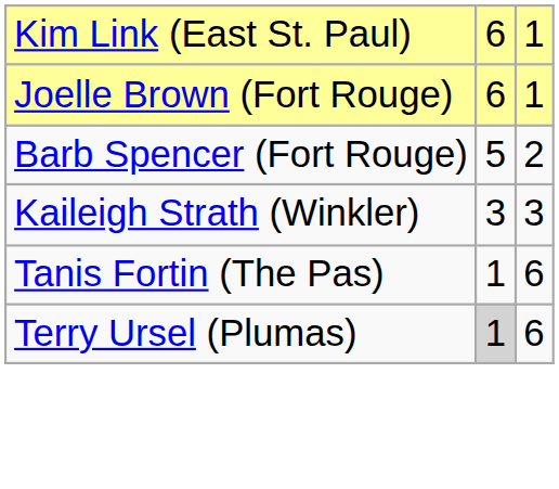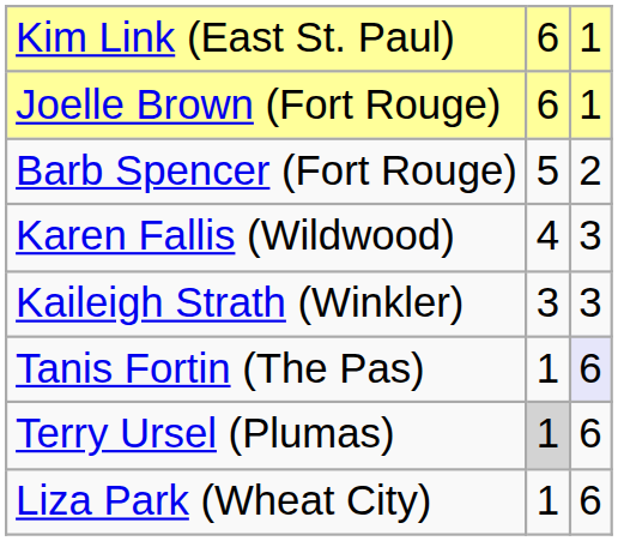 <table class="wikitable">
 <tr bgcolor="#ffff9a">
 <td><a href='#'>Kim Link</a> (East St. Paul)</td>
 <td>6</td>
 <td>1</td>
 </tr>
 <tr bgcolor="#ffff9a">
 <td><a href='#'>Joelle Brown</a> (Fort Rouge)</td>
 <td>6</td>
 <td>1</td>
 </tr>
 <tr>
 <td><a href='#'>Barb Spencer</a> (Fort Rouge)</td>
 <td>5</td>
 <td>2</td>
 </tr>
 <tr>
+<td><a href='#'>Karen Fallis</a> (Wildwood)</td>
+<td>4</td>
+<td>3</td>
+</tr>
+<tr>
 <td><a href='#'>Kaileigh Strath</a> (Winkler)</td>
 <td>3</td>
 <td>3</td>
 </tr>
 <tr>
 <td><a href='#'>Tanis Fortin</a> (The Pas)</td>
 <td>1</td>
-<td>6</td>
+<td style="background: lavender;">6</td>
 </tr>
 <tr>
 <td><a href='#'>Terry Ursel</a> (Plumas)</td>
 <td style="background: lightgrey;">1</td>
 <td>6</td>
 </tr>
+<tr>
+<td><a href='#'>Liza Park</a> (Wheat City)</td>
+<td>1</td>
+<td>6</td>
+</tr>
 </table>
